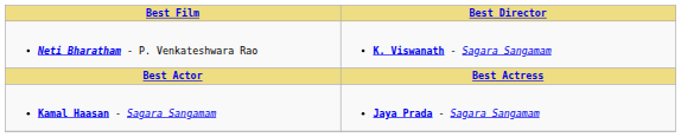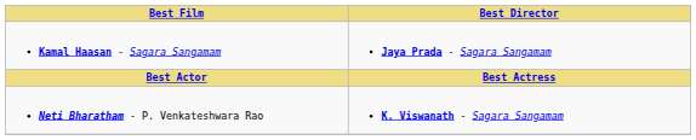 <table class="wikitable" width=100% |>
 <tr>
 <th !  style="background:#eedd82; text-align:center; width:50%;"><a href='#'>Best Film</a></th>
 <th !  style="background:#eedd82; text-align:center; width:50%;"><a href='#'>Best Director</a></th>
 </tr>
 <tr>
-<td valign="top"><br><ul><li><strong><em><a href='#'>Neti Bharatham</a></em></strong> - P. Venkateshwara Rao</li></ul></td>
-<td valign="top"><br><ul><li><strong><a href='#'>K. Viswanath</a></strong> - <em><a href='#'>Sagara Sangamam</a></em></li></ul></td>
+<td valign="top"><br><ul><li><strong><a href='#'>Kamal Haasan</a></strong> - <em><a href='#'>Sagara Sangamam</a></em></li></ul></td>
+<td valign="top"><br><ul><li><strong><a href='#'>Jaya Prada</a></strong> - <em><a href='#'>Sagara Sangamam</a></em></li></ul></td>
 </tr>
 <tr>
 <th !  style="background:#eedd82; text-align:center; width:50%;"><a href='#'>Best Actor</a></th>
 <th !  style="background:#eedd82; text-align:center; width:50%;"><a href='#'>Best Actress</a></th>
 </tr>
 <tr>
-<td valign="top"><br><ul><li><strong><a href='#'>Kamal Haasan</a></strong> - <em><a href='#'>Sagara Sangamam</a></em></li></ul></td>
-<td valign="top"><br><ul><li><strong><a href='#'>Jaya Prada</a></strong> - <em><a href='#'>Sagara Sangamam</a></em></li></ul></td>
+<td valign="top"><br><ul><li><strong><em><a href='#'>Neti Bharatham</a></em></strong> - P. Venkateshwara Rao</li></ul></td>
+<td valign="top"><br><ul><li><strong><a href='#'>K. Viswanath</a></strong> - <em><a href='#'>Sagara Sangamam</a></em></li></ul></td>
 </tr>
 <tr>
 </tr>
 </table>
